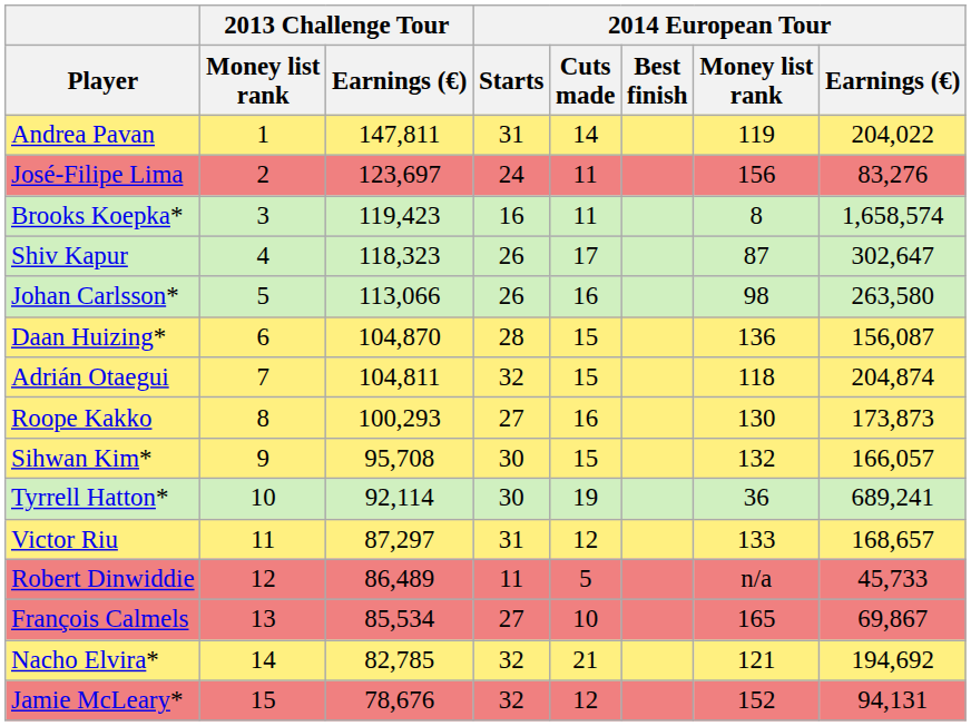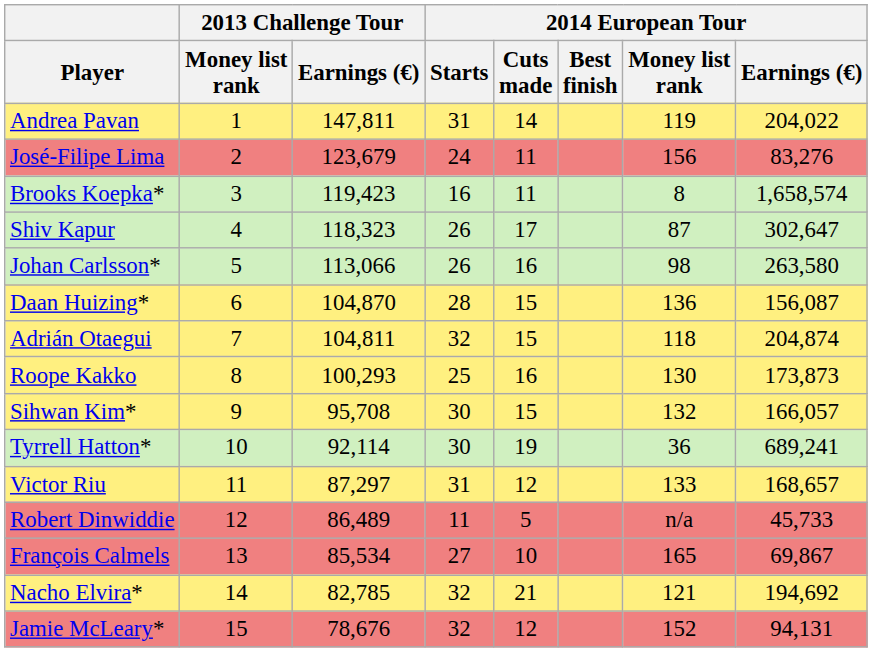 <table class="wikitable sortable" style="text-align:center">
 <tr>
 <th></th>
 <th colspan=2>2013 Challenge Tour</th>
 <th colspan=6>2014 European Tour</th>
 </tr>
 <tr>
 <th>Player</th>
 <th>Money list<br>rank</th>
 <th>Earnings (€)</th>
 <th>Starts</th>
 <th>Cuts<br>made</th>
 <th>Best<br>finish</th>
 <th data-sort-type="number">Money list<br>rank</th>
 <th>Earnings (€)</th>
 </tr>
 <tr style="background:#FFF080;">
 <td align=left> <a href='#'>Andrea Pavan</a></td>
 <td>1</td>
 <td>147,811</td>
 <td>31</td>
 <td>14</td>
 <td></td>
 <td>119</td>
 <td>204,022</td>
 </tr>
 <tr style="background:#F08080;">
 <td align=left> <a href='#'>José-Filipe Lima</a></td>
 <td>2</td>
-<td>123,697</td>
+<td>123,679</td>
 <td>24</td>
 <td>11</td>
 <td></td>
 <td>156</td>
 <td>83,276</td>
 </tr>
 <tr style="background:#D0F0C0;">
 <td align=left> <a href='#'>Brooks Koepka</a>*</td>
 <td>3</td>
 <td>119,423</td>
 <td>16</td>
 <td>11</td>
 <td></td>
 <td>8</td>
 <td>1,658,574</td>
 </tr>
 <tr style="background:#D0F0C0;">
 <td align=left> <a href='#'>Shiv Kapur</a></td>
 <td>4</td>
 <td>118,323</td>
 <td>26</td>
 <td>17</td>
 <td></td>
 <td>87</td>
 <td>302,647</td>
 </tr>
 <tr style="background:#D0F0C0;">
 <td align=left> <a href='#'>Johan Carlsson</a>*</td>
 <td>5</td>
 <td>113,066</td>
 <td>26</td>
 <td>16</td>
 <td></td>
 <td>98</td>
 <td>263,580</td>
 </tr>
 <tr style="background:#FFF080;">
 <td align=left> <a href='#'>Daan Huizing</a>*</td>
 <td>6</td>
 <td>104,870</td>
 <td>28</td>
 <td>15</td>
 <td></td>
 <td>136</td>
 <td>156,087</td>
 </tr>
 <tr style="background:#FFF080;">
 <td align=left> <a href='#'>Adrián Otaegui</a></td>
 <td>7</td>
 <td>104,811</td>
 <td>32</td>
 <td>15</td>
 <td></td>
 <td>118</td>
 <td>204,874</td>
 </tr>
 <tr style="background:#FFF080;">
 <td align=left> <a href='#'>Roope Kakko</a></td>
 <td>8</td>
 <td>100,293</td>
-<td>27</td>
+<td>25</td>
 <td>16</td>
 <td></td>
 <td>130</td>
 <td>173,873</td>
 </tr>
 <tr style="background:#FFF080;">
 <td align=left> <a href='#'>Sihwan Kim</a>*</td>
 <td>9</td>
 <td>95,708</td>
 <td>30</td>
 <td>15</td>
 <td></td>
 <td>132</td>
 <td>166,057</td>
 </tr>
 <tr style="background:#D0F0C0;">
 <td align=left> <a href='#'>Tyrrell Hatton</a>*</td>
 <td>10</td>
 <td>92,114</td>
 <td>30</td>
 <td>19</td>
 <td></td>
 <td>36</td>
 <td>689,241</td>
 </tr>
 <tr style="background:#FFF080;">
 <td align=left> <a href='#'>Victor Riu</a></td>
 <td>11</td>
 <td>87,297</td>
 <td>31</td>
 <td>12</td>
 <td></td>
 <td>133</td>
 <td>168,657</td>
 </tr>
 <tr style="background:#F08080;">
 <td align=left> <a href='#'>Robert Dinwiddie</a></td>
 <td>12</td>
 <td>86,489</td>
 <td>11</td>
 <td>5</td>
 <td></td>
 <td>n/a</td>
 <td>45,733</td>
 </tr>
 <tr style="background:#F08080;">
 <td align=left> <a href='#'>François Calmels</a></td>
 <td>13</td>
 <td>85,534</td>
 <td>27</td>
 <td>10</td>
 <td></td>
 <td>165</td>
 <td>69,867</td>
 </tr>
 <tr style="background:#FFF080;">
 <td align=left> <a href='#'>Nacho Elvira</a>*</td>
 <td>14</td>
 <td>82,785</td>
 <td>32</td>
 <td>21</td>
 <td></td>
 <td>121</td>
 <td>194,692</td>
 </tr>
 <tr style="background:#F08080;">
 <td align=left> <a href='#'>Jamie McLeary</a>*</td>
 <td>15</td>
 <td>78,676</td>
 <td>32</td>
 <td>12</td>
 <td></td>
 <td>152</td>
 <td>94,131</td>
 </tr>
 </table>
